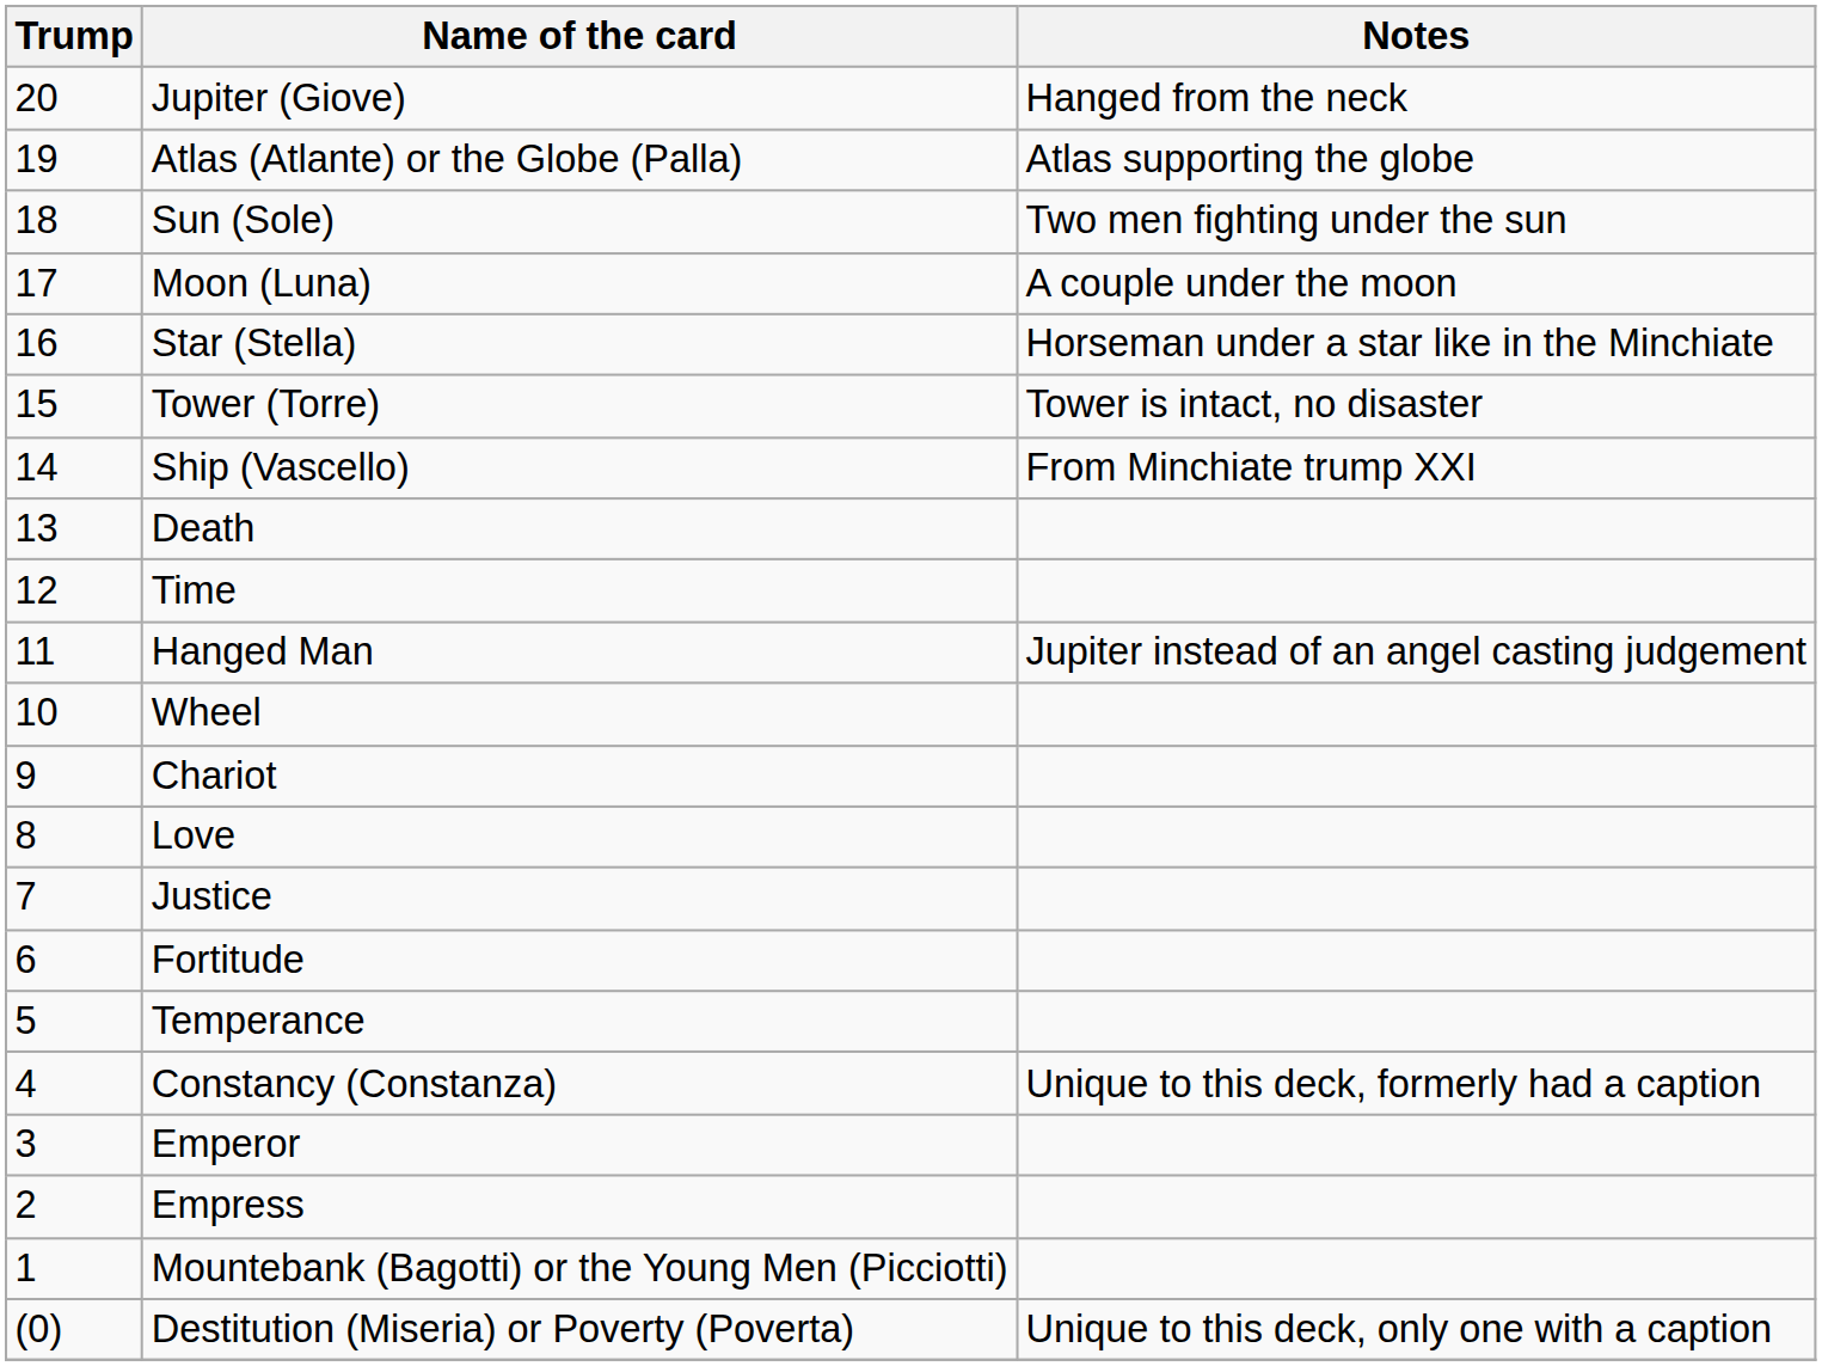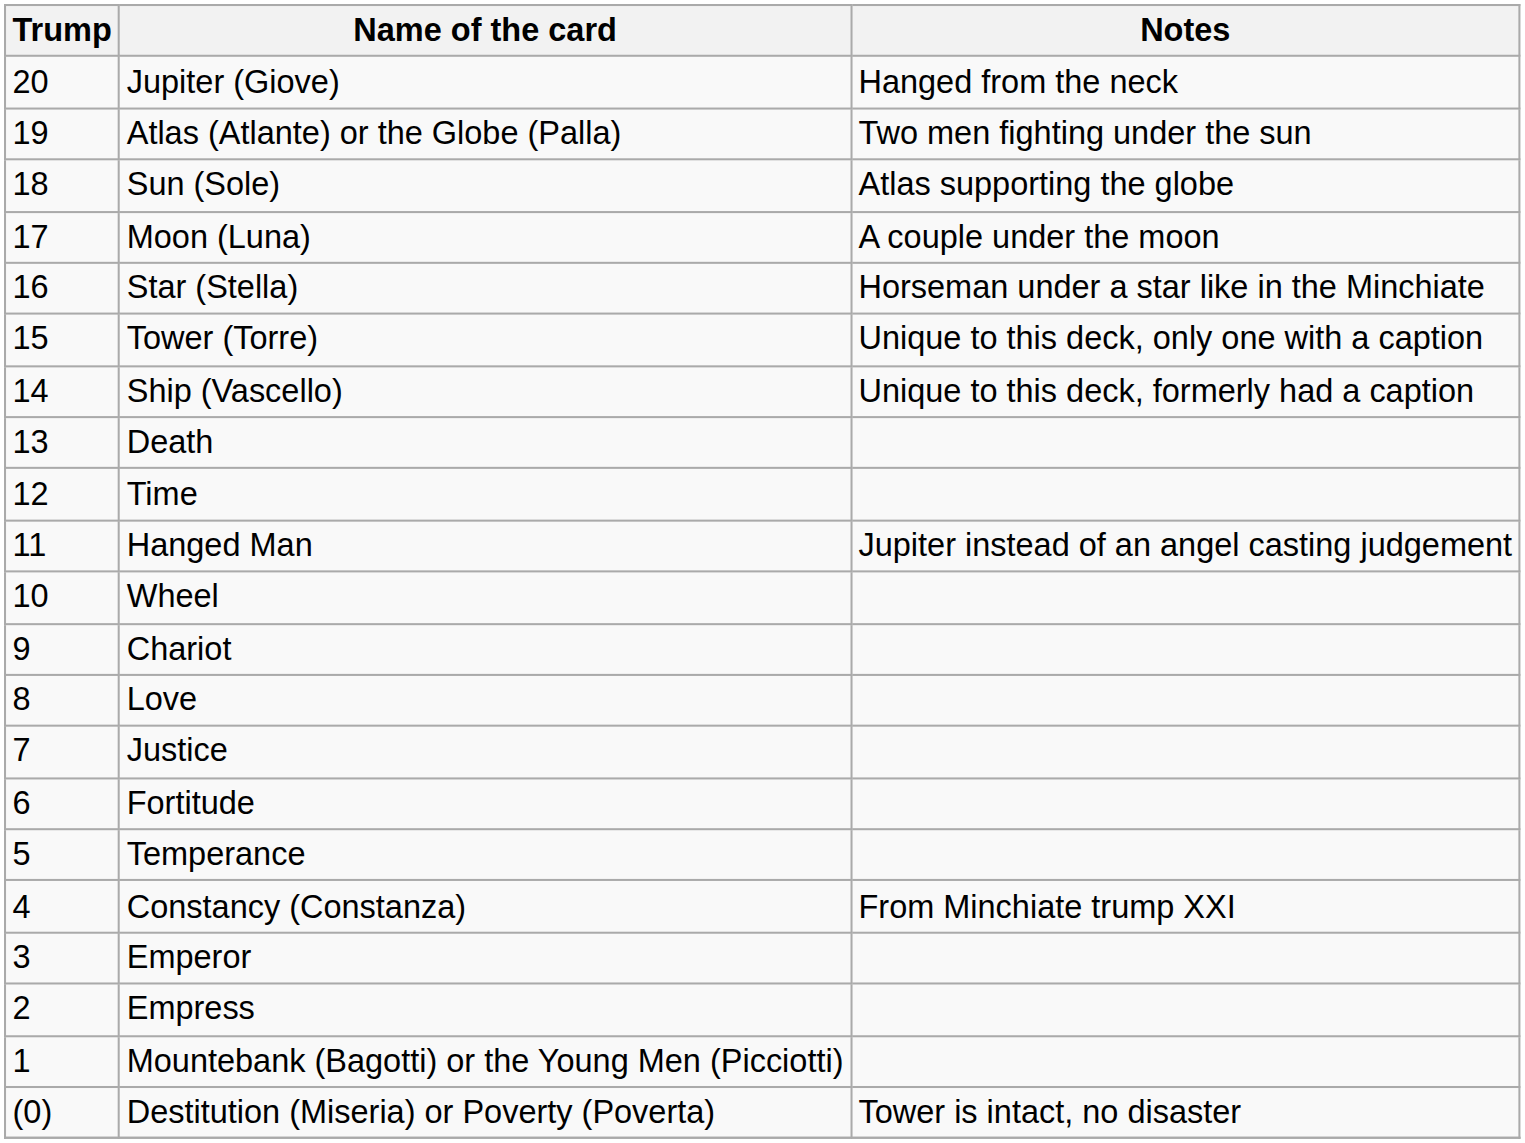 <table class=wikitable>
 <tr>
 <th><strong>Trump</strong></th>
 <th><strong>Name of the card</strong></th>
 <th><strong>Notes</strong></th>
 </tr>
 <tr>
 <td>20</td>
 <td>Jupiter (Giove)</td>
 <td>Hanged from the neck</td>
 </tr>
 <tr>
 <td>19</td>
 <td>Atlas (Atlante) or the Globe (Palla)</td>
-<td>Atlas supporting the globe</td>
+<td>Two men fighting under the sun</td>
 </tr>
 <tr>
 <td>18</td>
 <td>Sun (Sole)</td>
-<td>Two men fighting under the sun</td>
+<td>Atlas supporting the globe</td>
 </tr>
 <tr>
 <td>17</td>
 <td>Moon (Luna)</td>
 <td>A couple under the moon</td>
 </tr>
 <tr>
 <td>16</td>
 <td>Star (Stella)</td>
 <td>Horseman under a star like in the Minchiate</td>
 </tr>
 <tr>
 <td>15</td>
 <td>Tower (Torre)</td>
-<td>Tower is intact, no disaster</td>
+<td>Unique to this deck, only one with a caption</td>
 </tr>
 <tr>
 <td>14</td>
 <td>Ship (Vascello)</td>
-<td>From Minchiate trump XXI</td>
+<td>Unique to this deck, formerly had a caption</td>
 </tr>
 <tr>
 <td>13</td>
 <td>Death</td>
 <td></td>
 </tr>
 <tr>
 <td>12</td>
 <td>Time</td>
 <td></td>
 </tr>
 <tr>
 <td>11</td>
 <td>Hanged Man</td>
 <td>Jupiter instead of an angel casting judgement</td>
 </tr>
 <tr>
 <td>10</td>
 <td>Wheel</td>
 <td></td>
 </tr>
 <tr>
 <td>9</td>
 <td>Chariot</td>
 <td></td>
 </tr>
 <tr>
 <td>8</td>
 <td>Love</td>
 <td></td>
 </tr>
 <tr>
 <td>7</td>
 <td>Justice</td>
 <td></td>
 </tr>
 <tr>
 <td>6</td>
 <td>Fortitude</td>
 <td></td>
 </tr>
 <tr>
 <td>5</td>
 <td>Temperance</td>
 <td></td>
 </tr>
 <tr>
 <td>4</td>
 <td>Constancy (Constanza)</td>
-<td>Unique to this deck, formerly had a caption</td>
+<td>From Minchiate trump XXI</td>
 </tr>
 <tr>
 <td>3</td>
 <td>Emperor</td>
 <td></td>
 </tr>
 <tr>
 <td>2</td>
 <td>Empress</td>
 <td></td>
 </tr>
 <tr>
 <td>1</td>
 <td>Mountebank (Bagotti) or the Young Men (Picciotti)</td>
 <td></td>
 </tr>
 <tr>
 <td>(0)</td>
 <td>Destitution (Miseria) or Poverty (Poverta)</td>
-<td>Unique to this deck, only one with a caption</td>
+<td>Tower is intact, no disaster</td>
 </tr>
 <tr>
 </tr>
 </table>
